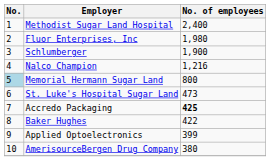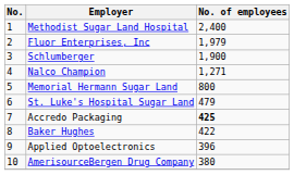 <table class="wikitable">
 <tr>
 <th>No.</th>
 <th>Employer</th>
 <th>No. of employees</th>
 </tr>
 <tr>
 <td>1</td>
 <td><a href='#'>Methodist Sugar Land Hospital</a></td>
 <td>2,400</td>
 </tr>
 <tr>
 <td>2</td>
 <td><a href='#'>Fluor Enterprises, Inc</a></td>
-<td>1,980</td>
+<td>1,979</td>
 </tr>
 <tr>
 <td>3</td>
 <td><a href='#'>Schlumberger</a></td>
 <td>1,900</td>
 </tr>
 <tr>
 <td>4</td>
 <td><a href='#'>Nalco Champion</a></td>
-<td>1,216</td>
+<td>1,271</td>
 </tr>
 <tr>
-<td style="background: lightblue;">5</td>
+<td>5</td>
 <td><a href='#'>Memorial Hermann Sugar Land</a></td>
 <td>800</td>
 </tr>
 <tr>
 <td>6</td>
 <td><a href='#'>St. Luke's Hospital Sugar Land</a></td>
-<td>473</td>
+<td>479</td>
 </tr>
 <tr>
 <td>7</td>
 <td>Accredo Packaging</td>
 <td><strong>425</strong></td>
 </tr>
 <tr>
 <td>8</td>
 <td><a href='#'>Baker Hughes</a></td>
 <td>422</td>
 </tr>
 <tr>
 <td>9</td>
 <td>Applied Optoelectronics</td>
-<td>399</td>
+<td>396</td>
 </tr>
 <tr>
 <td>10</td>
 <td><a href='#'>AmerisourceBergen Drug Company</a></td>
 <td>380</td>
 </tr>
 <tr>
 </tr>
 </table>
